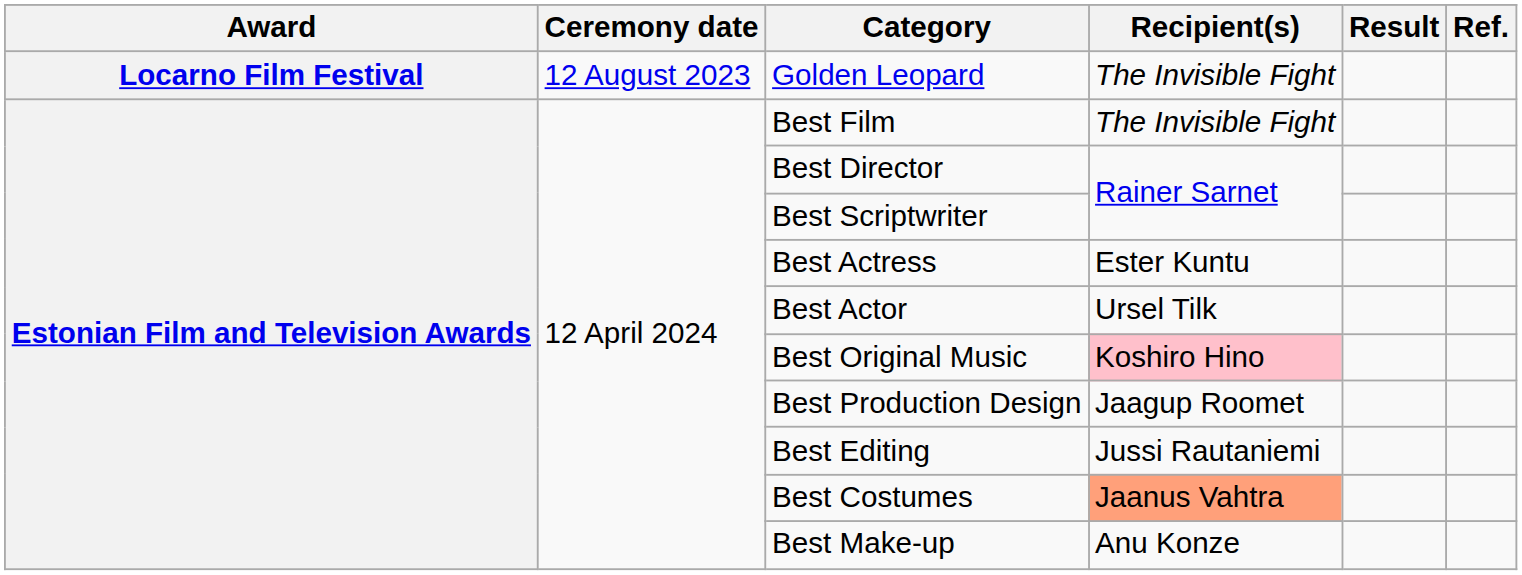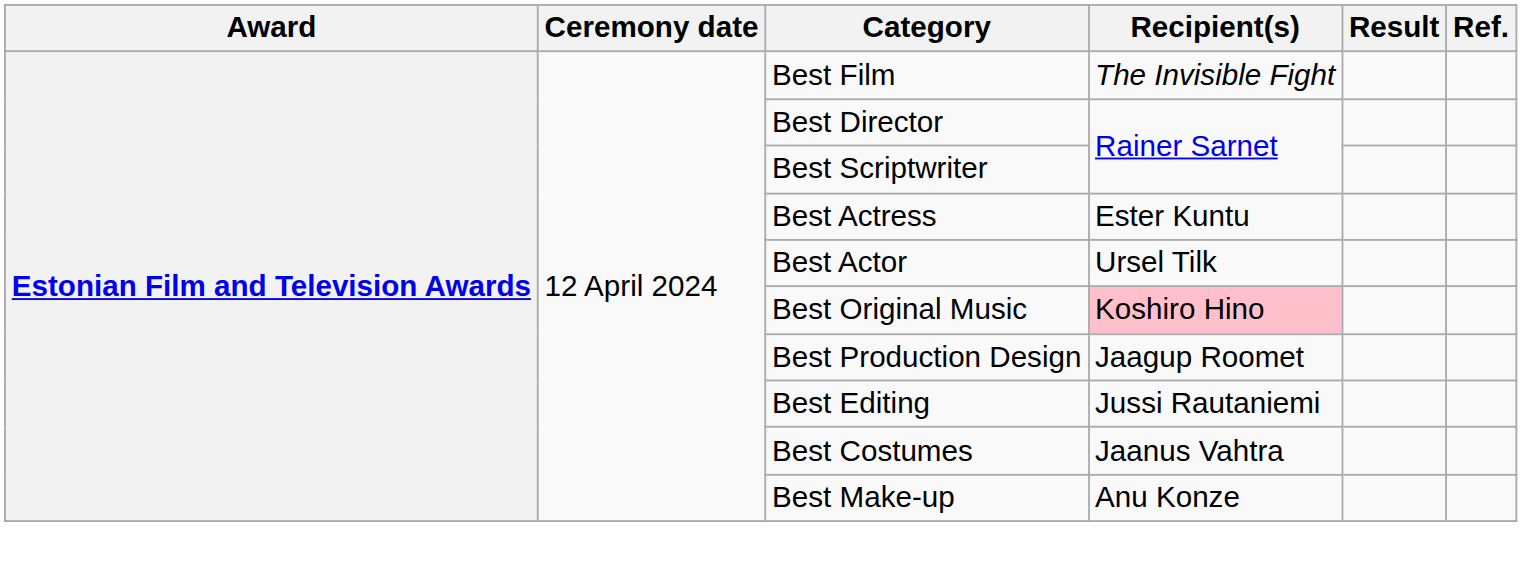 <table class="wikitable sortable plainrowheaders">
 <tr>
 <th scope="col">Award</th>
 <th scope="col">Ceremony date</th>
 <th scope="col">Category</th>
 <th scope="col">Recipient(s)</th>
 <th scope="col">Result</th>
 <th scope="col">Ref.</th>
-</tr>
-<tr>
-<th scope="row"><a href='#'>Locarno Film Festival</a></th>
-<td><a href='#'>12 August 2023</a></td>
-<td><a href='#'>Golden Leopard</a></td>
-<td><em>The Invisible Fight</em></td>
-<td></td>
-<td align="center"></td>
 </tr>
 <tr>
 <th scope="row" rowspan="10"><a href='#'>Estonian Film and Television Awards</a></th>
 <td rowspan="10">12 April 2024</td>
 <td>Best Film</td>
 <td><em>The Invisible Fight</em></td>
 <td></td>
 <td align="center"></td>
 </tr>
 <tr>
 <td>Best Director</td>
 <td rowspan="2"><a href='#'>Rainer Sarnet</a></td>
 <td></td>
 <td align="center"></td>
 </tr>
 <tr>
 <td>Best Scriptwriter</td>
 <td></td>
 <td align="center"></td>
 </tr>
 <tr>
 <td>Best Actress</td>
 <td>Ester Kuntu</td>
 <td></td>
 <td align="center"></td>
 </tr>
 <tr>
 <td>Best Actor</td>
 <td>Ursel Tilk</td>
 <td></td>
 <td align="center"></td>
 </tr>
 <tr>
 <td>Best Original Music</td>
 <td style="background: pink;">Koshiro Hino</td>
 <td></td>
 <td align="center"></td>
 </tr>
 <tr>
 <td>Best Production Design</td>
 <td>Jaagup Roomet</td>
 <td></td>
 <td align="center"></td>
 </tr>
 <tr>
 <td>Best Editing</td>
 <td>Jussi Rautaniemi</td>
 <td></td>
 <td align="center"></td>
 </tr>
 <tr>
 <td>Best Costumes</td>
-<td style="background: lightsalmon;">Jaanus Vahtra</td>
+<td>Jaanus Vahtra</td>
 <td></td>
 <td align="center"></td>
 </tr>
 <tr>
 <td>Best Make-up</td>
 <td>Anu Konze</td>
 <td></td>
 <td align="center"></td>
 </tr>
 </table>
